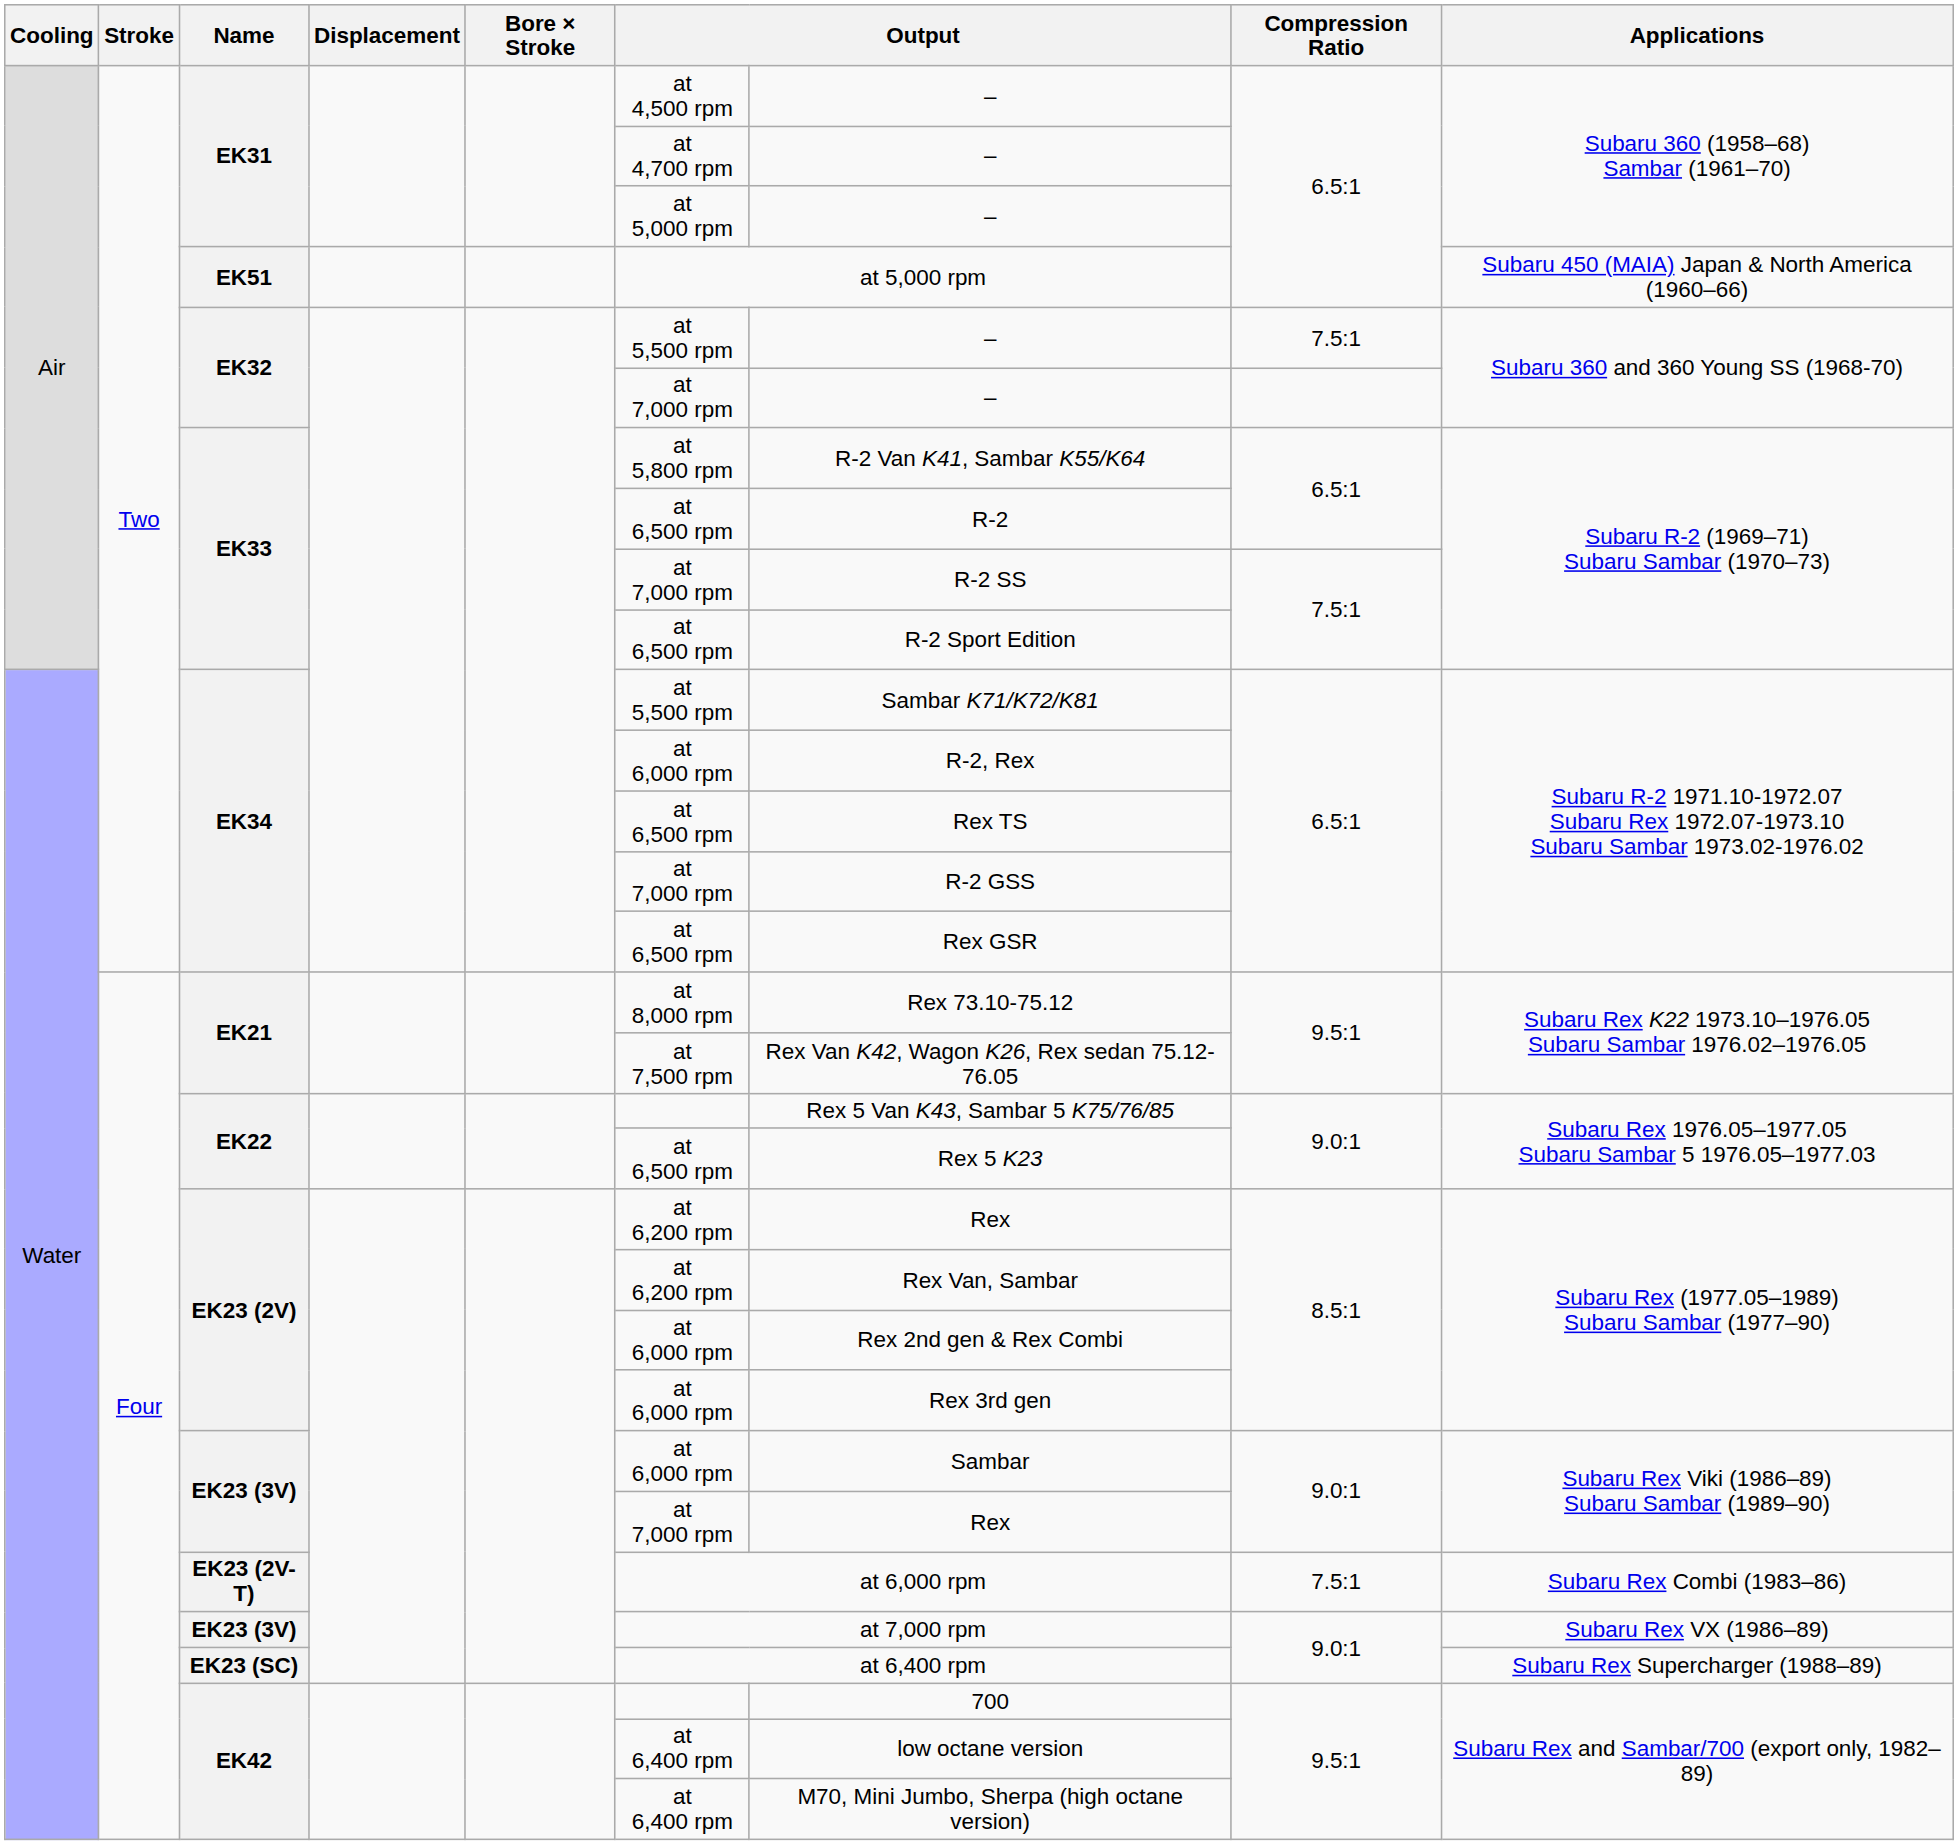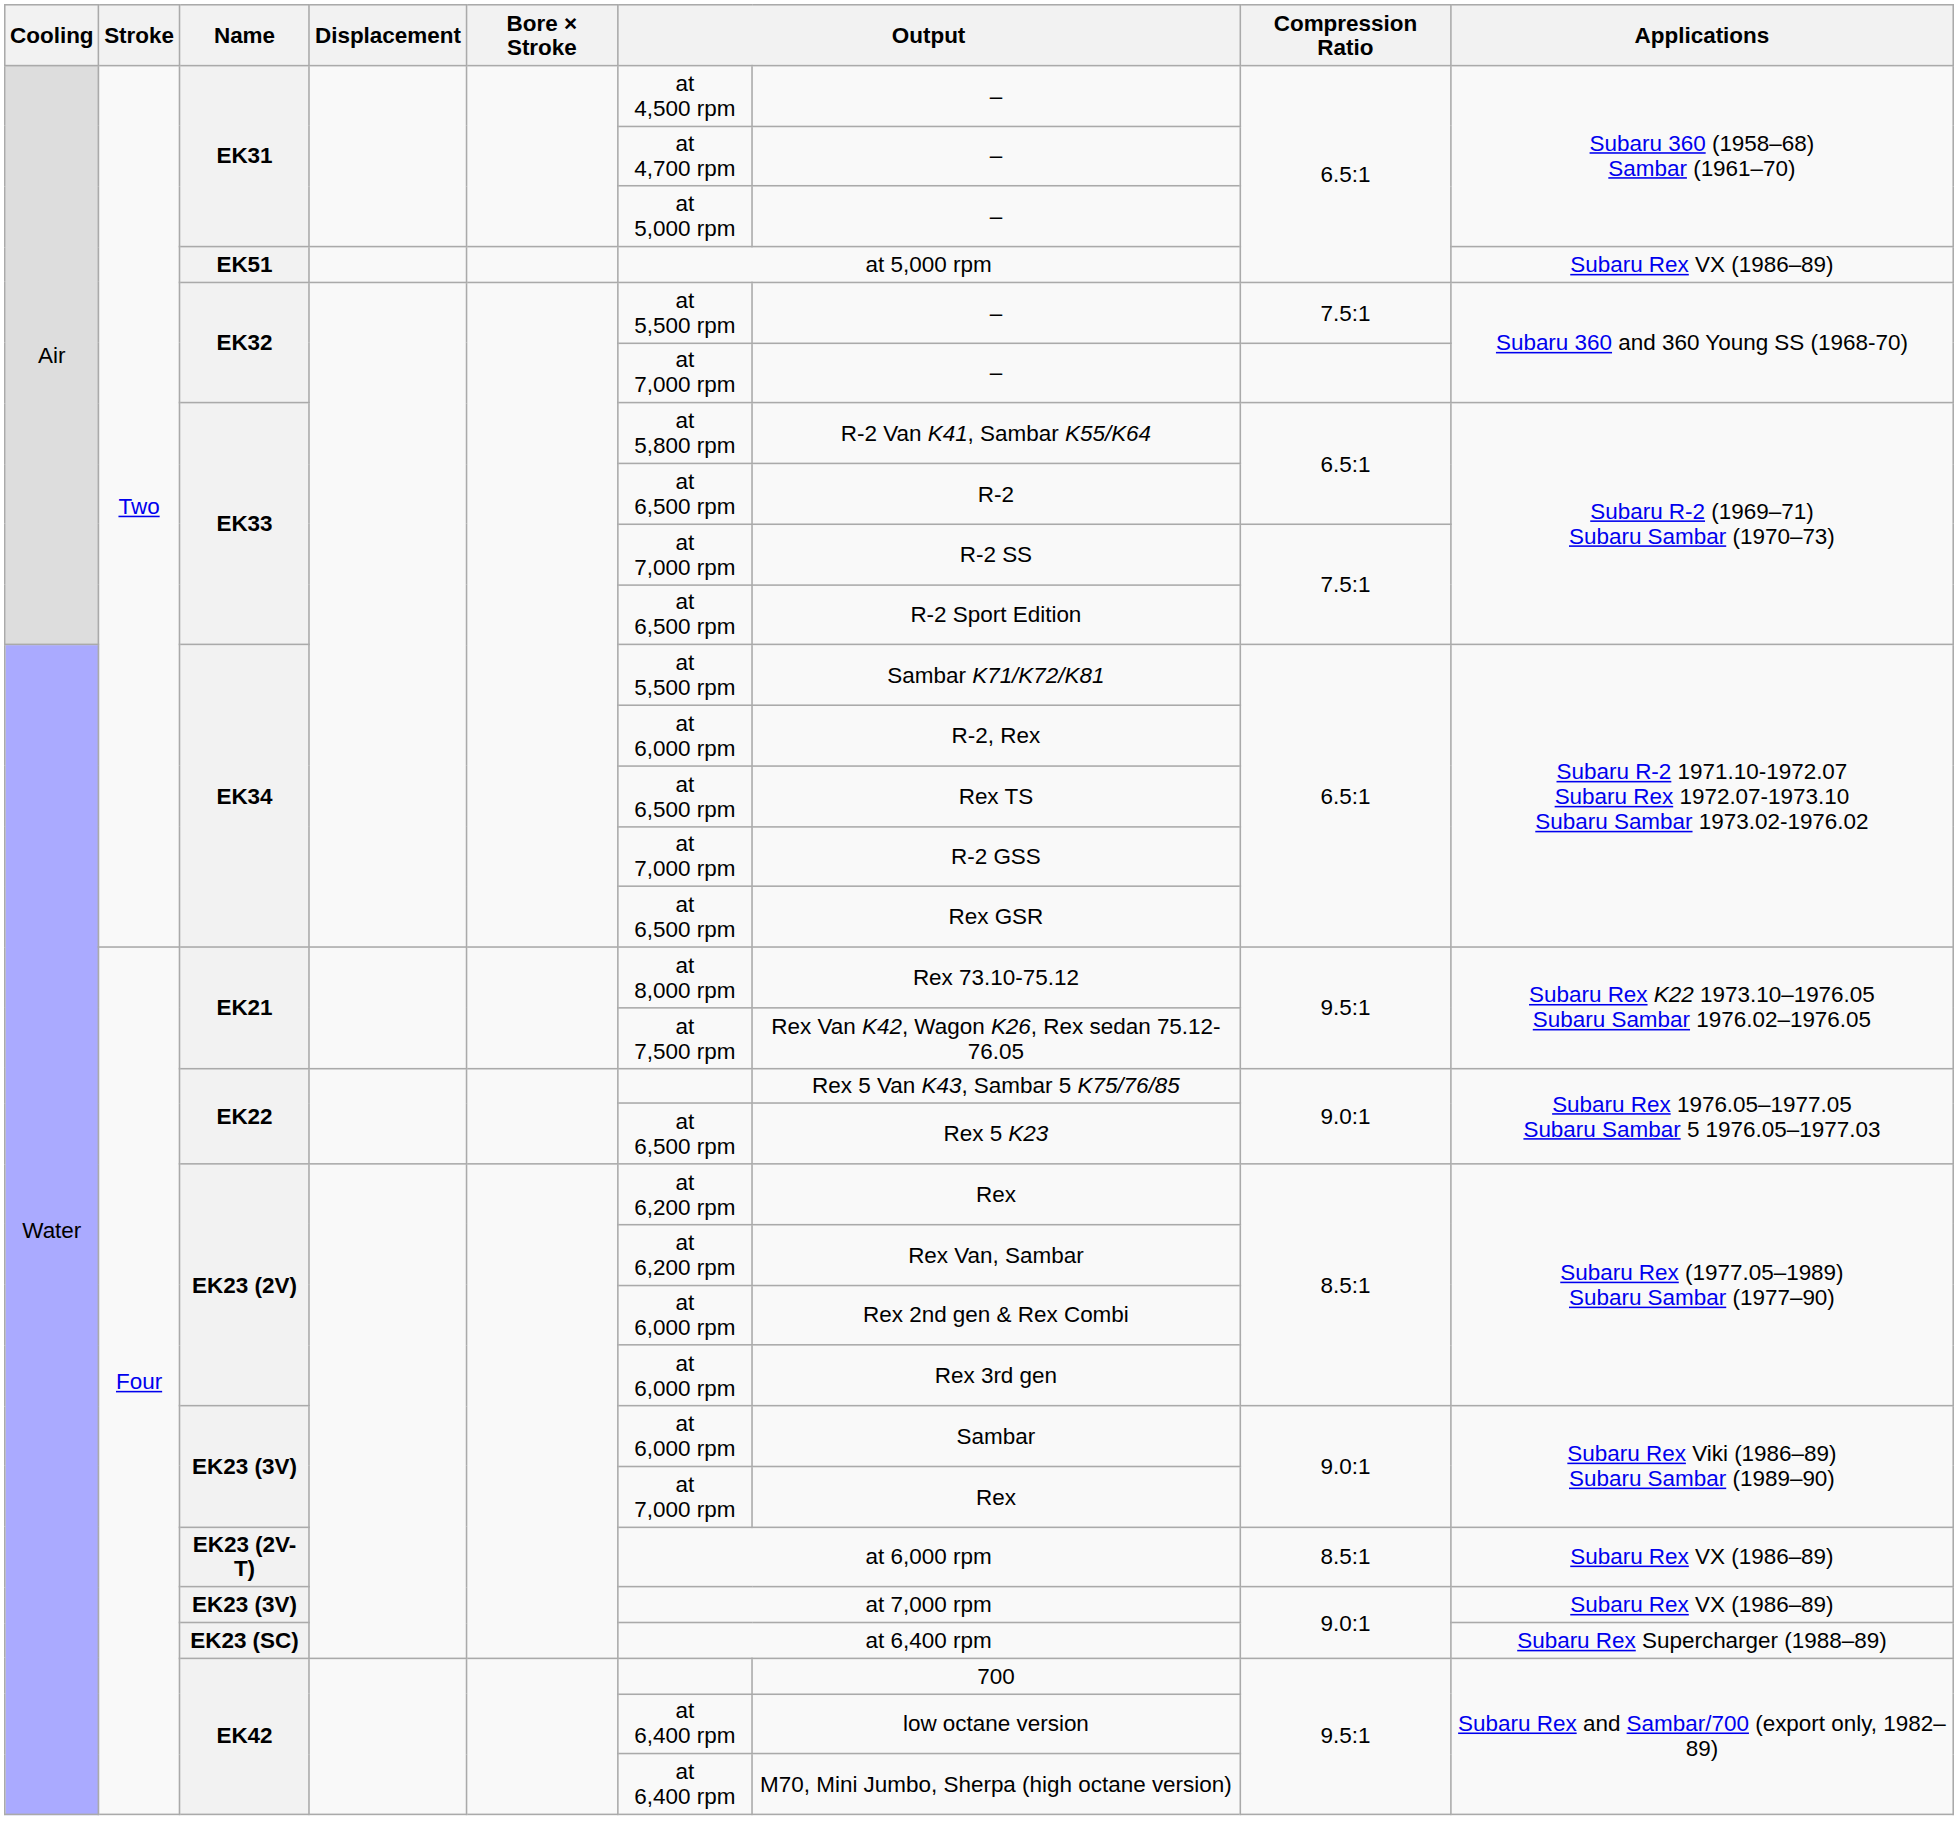 <table class="wikitable sortable" style=text-align:center;font-size:90%;>
 <tr>
 <th>Cooling</th>
 <th>Stroke</th>
 <th>Name</th>
 <th>Displacement</th>
 <th>Bore × Stroke</th>
 <th colspan=2>Output</th>
 <th>Compression Ratio</th>
 <th>Applications</th>
 </tr>
 <tr>
 <td rowspan=10 style=background:#ddd;>Air</td>
 <td rowspan=15><a href='#'>Two</a></td>
 <th rowspan=3>EK31</th>
 <td rowspan=3></td>
 <td rowspan=3></td>
 <td> at 4,500 rpm</td>
 <td>–</td>
 <td rowspan=4>6.5:1</td>
 <td rowspan=3><a href='#'>Subaru 360</a> (1958–68)<br><a href='#'>Sambar</a> (1961–70)</td>
 </tr>
 <tr>
 <td> at 4,700 rpm</td>
 <td>–</td>
 </tr>
 <tr>
 <td> at 5,000 rpm</td>
 <td>–</td>
 </tr>
 <tr>
 <th rowspan=1>EK51</th>
 <td rowspan=1></td>
 <td rowspan=1></td>
 <td colspan=2> at 5,000 rpm</td>
-<td rowspan=1><a href='#'>Subaru 450 (MAIA)</a> Japan & North America (1960–66)</td>
+<td rowspan=1><a href='#'>Subaru Rex</a> VX (1986–89)</td>
 </tr>
 <tr>
 <th rowspan=2>EK32</th>
 <td rowspan=11></td>
 <td rowspan=11></td>
 <td> at 5,500 rpm</td>
 <td>–</td>
 <td rowspan=1>7.5:1</td>
 <td rowspan=2><a href='#'>Subaru 360</a> and 360 Young SS (1968-70)</td>
 </tr>
 <tr>
 <td> at 7,000 rpm</td>
 <td>–</td>
 </tr>
 <tr>
 <th rowspan=4>EK33</th>
 <td> at 5,800 rpm</td>
 <td>R-2 Van <em>K41</em>, Sambar <em>K55/K64</em></td>
 <td rowspan=2>6.5:1</td>
 <td rowspan=4><a href='#'>Subaru R-2</a> (1969–71)<br><a href='#'>Subaru Sambar</a> (1970–73)</td>
 </tr>
 <tr>
 <td> at 6,500 rpm</td>
 <td>R-2</td>
 </tr>
 <tr>
 <td> at 7,000 rpm</td>
 <td>R-2 SS</td>
 <td rowspan=2>7.5:1</td>
 </tr>
 <tr>
 <td> at 6,500 rpm</td>
 <td>R-2 Sport Edition</td>
 </tr>
 <tr>
 <td rowspan=21 style=background:#aaf;>Water</td>
 <th rowspan=5>EK34</th>
 <td> at 5,500 rpm</td>
 <td>Sambar <em>K71/K72/K81</em></td>
 <td rowspan=5>6.5:1</td>
 <td rowspan=5><a href='#'>Subaru R-2</a> 1971.10-1972.07<br><a href='#'>Subaru Rex</a> 1972.07-1973.10<br><a href='#'>Subaru Sambar</a> 1973.02-1976.02</td>
 </tr>
 <tr>
 <td> at 6,000 rpm</td>
 <td>R-2, Rex</td>
 </tr>
 <tr>
 <td> at 6,500 rpm</td>
 <td>Rex TS</td>
 </tr>
 <tr>
 <td> at 7,000 rpm</td>
 <td>R-2 GSS</td>
 </tr>
 <tr>
 <td> at 6,500 rpm</td>
 <td>Rex GSR</td>
 </tr>
 <tr>
 <td rowspan=16><a href='#'>Four</a></td>
 <th rowspan=2>EK21</th>
 <td rowspan=2></td>
 <td rowspan=2></td>
 <td> at 8,000 rpm</td>
 <td>Rex 73.10-75.12</td>
 <td rowspan=2>9.5:1</td>
 <td rowspan=2><a href='#'>Subaru Rex</a> <em>K22</em> 1973.10–1976.05<br><a href='#'>Subaru Sambar</a> 1976.02–1976.05</td>
 </tr>
 <tr>
 <td> at 7,500 rpm</td>
 <td>Rex Van <em>K42</em>, Wagon <em>K26</em>, Rex sedan 75.12-76.05</td>
 </tr>
 <tr>
 <th rowspan=2>EK22</th>
 <td rowspan=2></td>
 <td rowspan=2></td>
 <td></td>
 <td>Rex 5 Van <em>K43</em>, Sambar 5 <em>K75/76/85</em></td>
 <td rowspan=2>9.0:1</td>
 <td rowspan=2><a href='#'>Subaru Rex</a> 1976.05–1977.05<br><a href='#'>Subaru Sambar</a> 5 1976.05–1977.03</td>
 </tr>
 <tr>
 <td> at 6,500 rpm</td>
 <td>Rex 5 <em>K23</em></td>
 </tr>
 <tr>
 <th rowspan=4>EK23 (2V)</th>
 <td rowspan=9></td>
 <td rowspan=9></td>
 <td> at 6,200 rpm</td>
 <td>Rex</td>
 <td rowspan=4>8.5:1</td>
 <td rowspan=4><a href='#'>Subaru Rex</a> (1977.05–1989)<br><a href='#'>Subaru Sambar</a> (1977–90)</td>
 </tr>
 <tr>
 <td> at 6,200 rpm</td>
 <td>Rex Van, Sambar</td>
 </tr>
 <tr>
 <td> at 6,000 rpm</td>
 <td>Rex 2nd gen & Rex Combi</td>
 </tr>
 <tr>
 <td> at 6,000 rpm</td>
 <td>Rex 3rd gen</td>
 </tr>
 <tr>
 <th rowspan=2>EK23 (3V)</th>
 <td> at 6,000 rpm</td>
 <td>Sambar</td>
 <td rowspan=2>9.0:1</td>
 <td rowspan=2><a href='#'>Subaru Rex</a> Viki (1986–89)<br><a href='#'>Subaru Sambar</a> (1989–90)</td>
 </tr>
 <tr>
 <td> at 7,000 rpm</td>
 <td>Rex</td>
 </tr>
 <tr>
 <th rowspan=1>EK23 (2V-T)</th>
 <td colspan=2> at 6,000 rpm</td>
-<td rowspan=1>7.5:1</td>
-<td rowspan=1><a href='#'>Subaru Rex</a> Combi (1983–86)</td>
+<td rowspan=1>8.5:1</td>
+<td rowspan=1><a href='#'>Subaru Rex</a> VX (1986–89)</td>
 </tr>
 <tr>
 <th rowspan=1>EK23 (3V)</th>
 <td colspan=2> at 7,000 rpm</td>
 <td rowspan=2>9.0:1</td>
 <td rowspan=1><a href='#'>Subaru Rex</a> VX (1986–89)</td>
 </tr>
 <tr>
 <th rowspan=1>EK23 (SC)</th>
 <td colspan=2> at 6,400 rpm</td>
 <td rowspan=1><a href='#'>Subaru Rex</a> Supercharger (1988–89)</td>
 </tr>
 <tr>
 <th rowspan=4>EK42</th>
 <td rowspan=8></td>
 <td rowspan=8></td>
 <td></td>
 <td>700</td>
 <td rowspan=4>9.5:1</td>
 <td rowspan=4><a href='#'>Subaru Rex</a> and <a href='#'>Sambar/700</a> (export only, 1982–89)</td>
 </tr>
 <tr>
 <td> at 6,400 rpm</td>
 <td>low octane version</td>
 </tr>
 <tr>
 <td> at 6,400 rpm</td>
 <td>M70, Mini Jumbo, Sherpa (high octane version)</td>
 </tr>
 </table>
